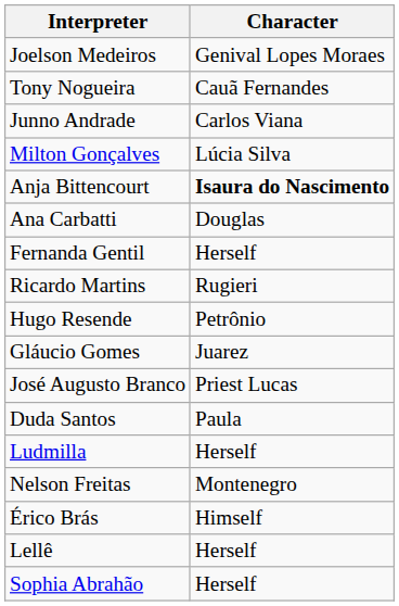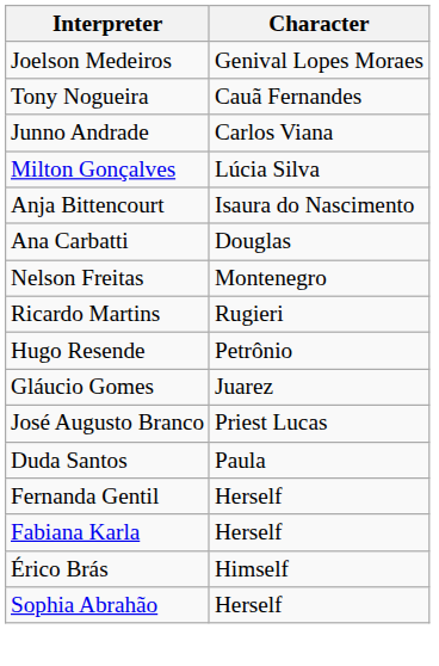 <table class="wikitable">
 <tr>
 <th>Interpreter</th>
 <th>Character</th>
 </tr>
 <tr>
 <td>Joelson Medeiros</td>
 <td>Genival Lopes Moraes</td>
 </tr>
 <tr>
 <td>Tony Nogueira</td>
 <td>Cauã Fernandes</td>
 </tr>
 <tr>
 <td>Junno Andrade</td>
 <td>Carlos Viana</td>
 </tr>
 <tr>
 <td><a href='#'>Milton Gonçalves</a></td>
 <td>Lúcia Silva</td>
 </tr>
 <tr>
 <td>Anja Bittencourt</td>
-<td><strong>Isaura do Nascimento</strong></td>
+<td>Isaura do Nascimento</td>
 </tr>
 <tr>
 <td>Ana Carbatti</td>
 <td>Douglas</td>
 </tr>
 <tr>
-<td>Fernanda Gentil</td>
-<td>Herself</td>
+<td>Nelson Freitas</td>
+<td>Montenegro</td>
 </tr>
 <tr>
 <td>Ricardo Martins</td>
 <td>Rugieri</td>
 </tr>
 <tr>
 <td>Hugo Resende</td>
 <td>Petrônio</td>
 </tr>
 <tr>
 <td>Gláucio Gomes</td>
 <td>Juarez</td>
 </tr>
 <tr>
 <td>José Augusto Branco</td>
 <td>Priest Lucas</td>
 </tr>
 <tr>
 <td>Duda Santos</td>
 <td>Paula</td>
 </tr>
 <tr>
-<td><a href='#'>Ludmilla</a></td>
+<td>Fernanda Gentil</td>
 <td>Herself</td>
 </tr>
 <tr>
-<td>Nelson Freitas</td>
-<td>Montenegro</td>
+<td><a href='#'>Fabiana Karla</a></td>
+<td>Herself</td>
 </tr>
 <tr>
 <td>Érico Brás</td>
 <td>Himself</td>
 </tr>
 <tr>
-<td>Lellê</td>
-<td>Herself</td>
-</tr>
-<tr>
 <td><a href='#'>Sophia Abrahão</a></td>
 <td>Herself</td>
 </tr>
 </table>
